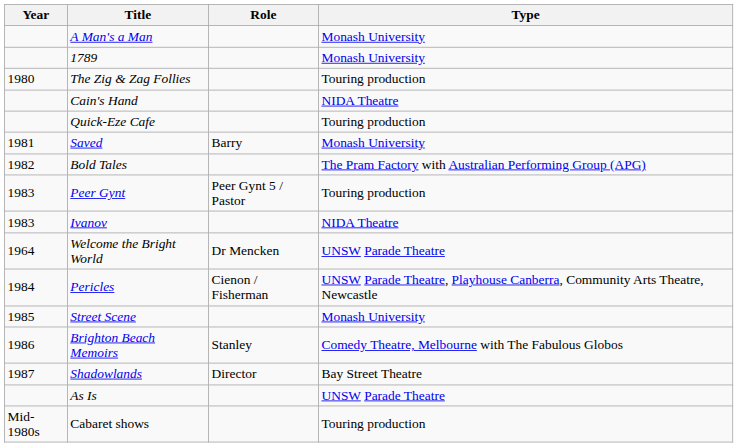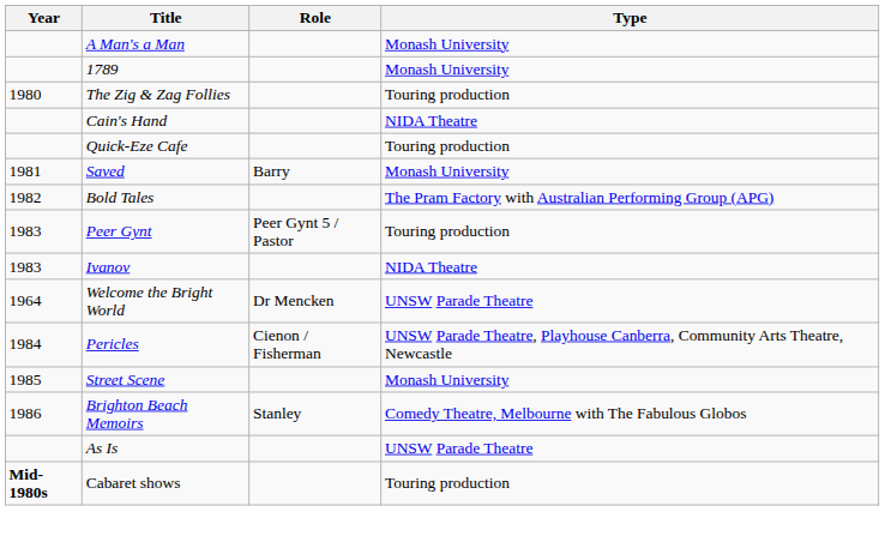 <table class="wikitable">
 <tr>
 <th>Year</th>
 <th>Title</th>
 <th>Role</th>
 <th>Type</th>
 </tr>
 <tr>
 <td></td>
 <td><em><a href='#'>A Man's a Man</a></em></td>
 <td></td>
 <td><a href='#'>Monash University</a></td>
 </tr>
 <tr>
 <td></td>
 <td><em>1789</em></td>
 <td></td>
 <td><a href='#'>Monash University</a></td>
 </tr>
 <tr>
 <td>1980</td>
 <td><em>The Zig & Zag Follies</em></td>
 <td></td>
 <td>Touring production</td>
 </tr>
 <tr>
 <td></td>
 <td><em>Cain's Hand</em></td>
 <td></td>
 <td><a href='#'>NIDA Theatre</a></td>
 </tr>
 <tr>
 <td></td>
 <td><em>Quick-Eze Cafe</em></td>
 <td></td>
 <td>Touring production</td>
 </tr>
 <tr>
 <td>1981</td>
 <td><em><a href='#'>Saved</a></em></td>
 <td>Barry</td>
 <td><a href='#'>Monash University</a></td>
 </tr>
 <tr>
 <td>1982</td>
 <td><em>Bold Tales</em></td>
 <td></td>
 <td><a href='#'>The Pram Factory</a> with <a href='#'>Australian Performing Group (APG)</a></td>
 </tr>
 <tr>
 <td>1983</td>
 <td><em><a href='#'>Peer Gynt</a></em></td>
 <td>Peer Gynt 5 / Pastor</td>
 <td>Touring production</td>
 </tr>
 <tr>
 <td>1983</td>
 <td><em><a href='#'>Ivanov</a></em></td>
 <td></td>
 <td><a href='#'>NIDA Theatre</a></td>
 </tr>
 <tr>
 <td>1964</td>
 <td><em>Welcome the Bright World</em></td>
 <td>Dr Mencken</td>
 <td><a href='#'>UNSW</a> <a href='#'>Parade Theatre</a></td>
 </tr>
 <tr>
 <td>1984</td>
 <td><em><a href='#'>Pericles</a></em></td>
 <td>Cienon / Fisherman</td>
 <td><a href='#'>UNSW</a> <a href='#'>Parade Theatre</a>, <a href='#'>Playhouse Canberra</a>, Community Arts Theatre, Newcastle</td>
 </tr>
 <tr>
 <td>1985</td>
 <td><em><a href='#'>Street Scene</a></em></td>
 <td></td>
 <td><a href='#'>Monash University</a></td>
 </tr>
 <tr>
 <td>1986</td>
 <td><em><a href='#'>Brighton Beach Memoirs</a></em></td>
 <td>Stanley</td>
 <td><a href='#'>Comedy Theatre, Melbourne</a> with The Fabulous Globos</td>
 </tr>
 <tr>
-<td>1987</td>
-<td><em><a href='#'>Shadowlands</a></em></td>
-<td>Director</td>
-<td>Bay Street Theatre</td>
-</tr>
-<tr>
 <td></td>
 <td><em>As Is</em></td>
 <td></td>
 <td><a href='#'>UNSW</a> <a href='#'>Parade Theatre</a></td>
 </tr>
 <tr>
-<td>Mid-1980s</td>
+<td><strong>Mid-1980s</strong></td>
 <td>Cabaret shows</td>
 <td></td>
 <td>Touring production</td>
 </tr>
 </table>
